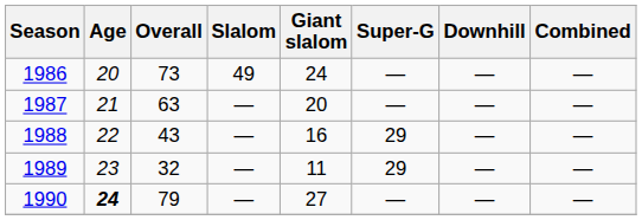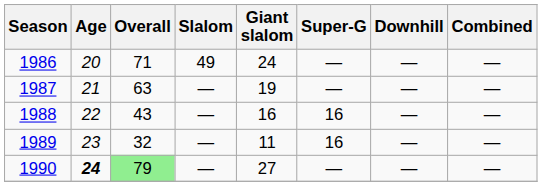 <table class=wikitable style="text-align:center">
 <tr>
 <th>Season</th>
 <th>Age</th>
 <th>Overall</th>
 <th>Slalom</th>
 <th>Giant<br>slalom</th>
 <th>Super-G</th>
 <th>Downhill</th>
 <th>Combined</th>
 </tr>
 <tr>
 <td><a href='#'>1986</a></td>
 <td><em>20</em></td>
-<td>73</td>
+<td>71</td>
 <td>49</td>
 <td>24</td>
 <td>—</td>
 <td>—</td>
 <td>—</td>
 </tr>
 <tr>
 <td><a href='#'>1987</a></td>
 <td><em>21</em></td>
 <td>63</td>
 <td>—</td>
-<td>20</td>
+<td>19</td>
 <td>—</td>
 <td>—</td>
 <td>—</td>
 </tr>
 <tr>
 <td><a href='#'>1988</a></td>
 <td><em>22</em></td>
 <td>43</td>
 <td>—</td>
 <td>16</td>
-<td>29</td>
+<td>16</td>
 <td>—</td>
 <td>—</td>
 </tr>
 <tr>
 <td><a href='#'>1989</a></td>
 <td><em>23</em></td>
 <td>32</td>
 <td>—</td>
 <td>11</td>
-<td>29</td>
+<td>16</td>
 <td>—</td>
 <td>—</td>
 </tr>
 <tr>
 <td><a href='#'>1990</a></td>
 <td><strong><em>24</em></strong></td>
-<td>79</td>
+<td style="background: lightgreen;">79</td>
 <td>—</td>
 <td>27</td>
 <td>—</td>
 <td>—</td>
 <td>—</td>
 </tr>
 <tr>
 </tr>
 </table>
